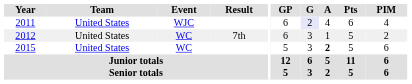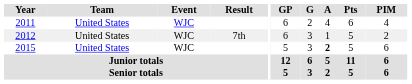 <table border="0" cellpadding="1" cellspacing="0" ID="Table3" style="text-align:center; width:40em">
 <tr bgcolor="#e0e0e0">
 <th>Year</th>
 <th>Team</th>
 <th>Event</th>
 <th>Result</th>
 <th rowspan="99" bgcolor="#ffffff"></th>
 <th>GP</th>
 <th>G</th>
 <th>A</th>
 <th>Pts</th>
 <th>PIM</th>
 </tr>
 <tr>
 <td><a href='#'>2011</a></td>
 <td><a href='#'>United States</a></td>
 <td><a href='#'>WJC</a></td>
 <td></td>
 <td>6</td>
-<td style="background: lavender;">2</td>
+<td>2</td>
 <td>4</td>
 <td>6</td>
 <td>4</td>
 </tr>
 <tr style="background:#f0f0f0;">
 <td><a href='#'>2012</a></td>
 <td>United States</td>
-<td><a href='#'>WC</a></td>
+<td>WJC</td>
 <td>7th</td>
 <td>6</td>
 <td>3</td>
 <td>1</td>
 <td>5</td>
 <td>2</td>
 </tr>
 <tr>
 <td><a href='#'>2015</a></td>
 <td><a href='#'>United States</a></td>
-<td><a href='#'>WC</a></td>
+<td>WJC</td>
 <td></td>
 <td>5</td>
 <td>3</td>
 <td><strong>2</strong></td>
 <td>5</td>
 <td>6</td>
 </tr>
 <tr bgcolor="#e0e0e0">
 <th colspan="4">Junior totals</th>
 <th>12</th>
 <th>6</th>
 <th>5</th>
 <th>11</th>
 <th>6</th>
 </tr>
 <tr bgcolor="#e0e0e0">
 <th colspan="4">Senior totals</th>
 <th>5</th>
 <th>3</th>
 <th>2</th>
 <th>5</th>
 <th>6</th>
 </tr>
 </table>
